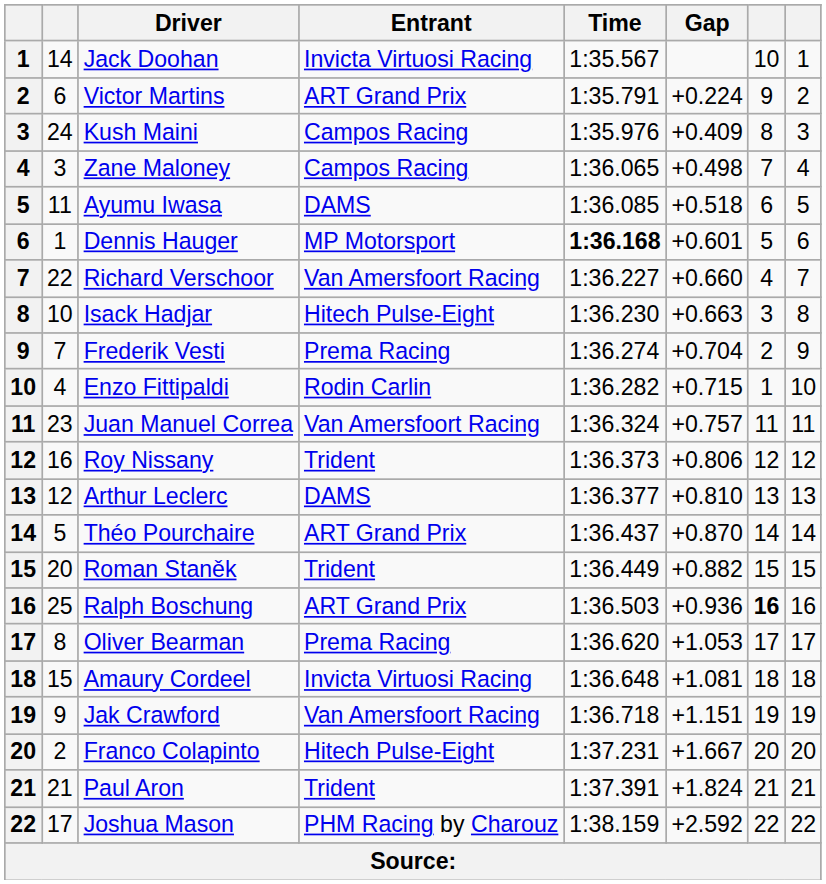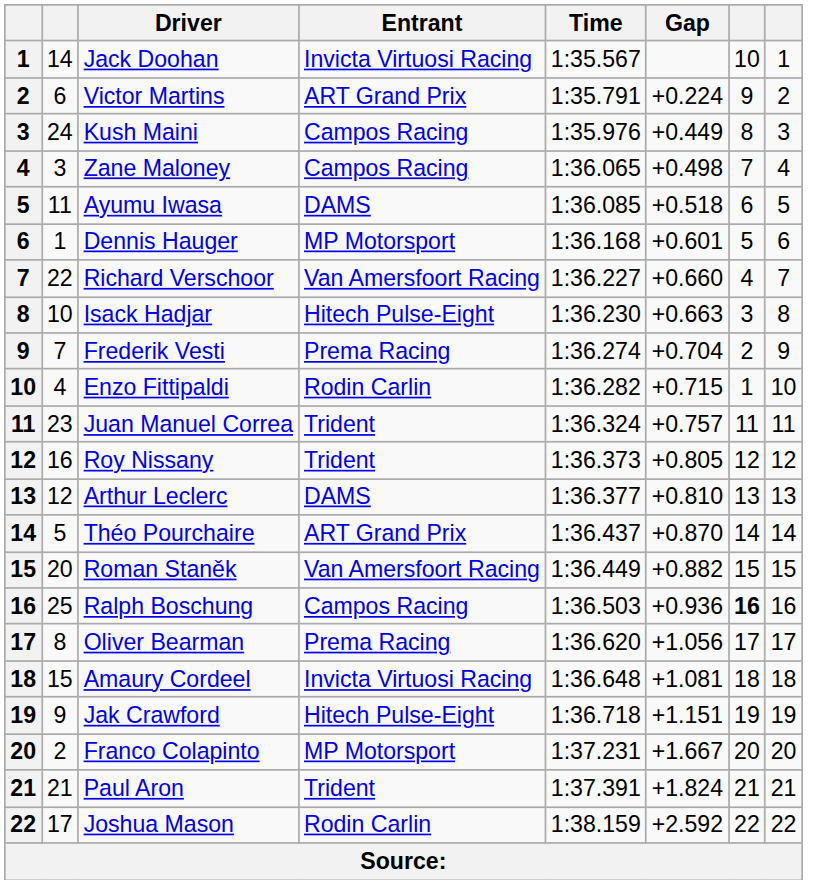 <table class="wikitable" style="font-size:85%">
 <tr>
 <th scope="col"></th>
 <th scope="col"></th>
 <th scope="col">Driver</th>
 <th scope="col">Entrant</th>
 <th scope="col">Time</th>
 <th scope="col">Gap</th>
 <th scope="col"></th>
 <th scope="col"></th>
 </tr>
 <tr>
 <th>1</th>
 <td align="center">14</td>
 <td> <a href='#'>Jack Doohan</a></td>
 <td><a href='#'>Invicta Virtuosi Racing</a></td>
 <td>1:35.567</td>
 <td></td>
 <td align="center">10</td>
 <td align="center">1</td>
 </tr>
 <tr>
 <th>2</th>
 <td align="center">6</td>
 <td> <a href='#'>Victor Martins</a></td>
 <td><a href='#'>ART Grand Prix</a></td>
 <td>1:35.791</td>
 <td>+0.224</td>
 <td align="center">9</td>
 <td align="center">2</td>
 </tr>
 <tr>
 <th>3</th>
 <td align="center">24</td>
 <td> <a href='#'>Kush Maini</a></td>
 <td><a href='#'>Campos Racing</a></td>
 <td>1:35.976</td>
-<td>+0.409</td>
+<td>+0.449</td>
 <td align="center">8</td>
 <td align="center">3</td>
 </tr>
 <tr>
 <th>4</th>
 <td align="center">3</td>
 <td> <a href='#'>Zane Maloney</a></td>
 <td><a href='#'>Campos Racing</a></td>
 <td>1:36.065</td>
 <td>+0.498</td>
 <td align="center">7</td>
 <td align="center">4</td>
 </tr>
 <tr>
 <th>5</th>
 <td align="center">11</td>
 <td> <a href='#'>Ayumu Iwasa</a></td>
 <td><a href='#'>DAMS</a></td>
 <td>1:36.085</td>
 <td>+0.518</td>
 <td align="center">6</td>
 <td align="center">5</td>
 </tr>
 <tr>
 <th>6</th>
 <td align="center">1</td>
 <td> <a href='#'>Dennis Hauger</a></td>
 <td><a href='#'>MP Motorsport</a></td>
-<td><strong>1:36.168</strong></td>
+<td>1:36.168</td>
 <td>+0.601</td>
 <td align="center">5</td>
 <td align="center">6</td>
 </tr>
 <tr>
 <th>7</th>
 <td align="center">22</td>
 <td> <a href='#'>Richard Verschoor</a></td>
 <td><a href='#'>Van Amersfoort Racing</a></td>
 <td>1:36.227</td>
 <td>+0.660</td>
 <td align="center">4</td>
 <td align="center">7</td>
 </tr>
 <tr>
 <th>8</th>
 <td align="center">10</td>
 <td> <a href='#'>Isack Hadjar</a></td>
 <td><a href='#'>Hitech Pulse-Eight</a></td>
 <td>1:36.230</td>
 <td>+0.663</td>
 <td align="center">3</td>
 <td align="center">8</td>
 </tr>
 <tr>
 <th>9</th>
 <td align="center">7</td>
 <td> <a href='#'>Frederik Vesti</a></td>
 <td><a href='#'>Prema Racing</a></td>
 <td>1:36.274</td>
 <td>+0.704</td>
 <td align="center">2</td>
 <td align="center">9</td>
 </tr>
 <tr>
 <th>10</th>
 <td align="center">4</td>
 <td> <a href='#'>Enzo Fittipaldi</a></td>
 <td><a href='#'>Rodin Carlin</a></td>
 <td>1:36.282</td>
 <td>+0.715</td>
 <td align="center">1</td>
 <td align="center">10</td>
 </tr>
 <tr>
 <th>11</th>
 <td align="center">23</td>
 <td> <a href='#'>Juan Manuel Correa</a></td>
-<td><a href='#'>Van Amersfoort Racing</a></td>
+<td><a href='#'>Trident</a></td>
 <td>1:36.324</td>
 <td>+0.757</td>
 <td align="center">11</td>
 <td align="center">11</td>
 </tr>
 <tr>
 <th>12</th>
 <td align="center">16</td>
 <td> <a href='#'>Roy Nissany</a></td>
 <td><a href='#'>Trident</a></td>
 <td>1:36.373</td>
-<td>+0.806</td>
+<td>+0.805</td>
 <td align="center">12</td>
 <td align="center">12</td>
 </tr>
 <tr>
 <th>13</th>
 <td align="center">12</td>
 <td> <a href='#'>Arthur Leclerc</a></td>
 <td><a href='#'>DAMS</a></td>
 <td>1:36.377</td>
 <td>+0.810</td>
 <td align="center">13</td>
 <td align="center">13</td>
 </tr>
 <tr>
 <th>14</th>
 <td align="center">5</td>
 <td> <a href='#'>Théo Pourchaire</a></td>
 <td><a href='#'>ART Grand Prix</a></td>
 <td>1:36.437</td>
 <td>+0.870</td>
 <td align="center">14</td>
 <td align="center">14</td>
 </tr>
 <tr>
 <th>15</th>
 <td align="center">20</td>
 <td> <a href='#'>Roman Staněk</a></td>
-<td><a href='#'>Trident</a></td>
+<td><a href='#'>Van Amersfoort Racing</a></td>
 <td>1:36.449</td>
 <td>+0.882</td>
 <td align="center">15</td>
 <td align="center">15</td>
 </tr>
 <tr>
 <th>16</th>
 <td align="center">25</td>
 <td> <a href='#'>Ralph Boschung</a></td>
-<td><a href='#'>ART Grand Prix</a></td>
+<td><a href='#'>Campos Racing</a></td>
 <td>1:36.503</td>
 <td>+0.936</td>
 <td align="center"><strong>16</strong></td>
 <td align="center">16</td>
 </tr>
 <tr>
 <th>17</th>
 <td align="center">8</td>
 <td> <a href='#'>Oliver Bearman</a></td>
 <td><a href='#'>Prema Racing</a></td>
 <td>1:36.620</td>
-<td>+1.053</td>
+<td>+1.056</td>
 <td align="center">17</td>
 <td align="center">17</td>
 </tr>
 <tr>
 <th>18</th>
 <td align="center">15</td>
 <td> <a href='#'>Amaury Cordeel</a></td>
 <td><a href='#'>Invicta Virtuosi Racing</a></td>
 <td>1:36.648</td>
 <td>+1.081</td>
 <td align="center">18</td>
 <td align="center">18</td>
 </tr>
 <tr>
 <th>19</th>
 <td align="center">9</td>
 <td> <a href='#'>Jak Crawford</a></td>
-<td><a href='#'>Van Amersfoort Racing</a></td>
+<td><a href='#'>Hitech Pulse-Eight</a></td>
 <td>1:36.718</td>
 <td>+1.151</td>
 <td align="center">19</td>
 <td align="center">19</td>
 </tr>
 <tr>
 <th>20</th>
 <td align="center">2</td>
 <td> <a href='#'>Franco Colapinto</a></td>
-<td><a href='#'>Hitech Pulse-Eight</a></td>
+<td><a href='#'>MP Motorsport</a></td>
 <td>1:37.231</td>
 <td>+1.667</td>
 <td align="center">20</td>
 <td align="center">20</td>
 </tr>
 <tr>
 <th>21</th>
 <td align="center">21</td>
 <td> <a href='#'>Paul Aron</a></td>
 <td><a href='#'>Trident</a></td>
 <td>1:37.391</td>
 <td>+1.824</td>
 <td align="center">21</td>
 <td align="center">21</td>
 </tr>
 <tr>
 <th>22</th>
 <td align="center">17</td>
 <td> <a href='#'>Joshua Mason</a></td>
-<td><a href='#'>PHM Racing</a> by <a href='#'>Charouz</a></td>
+<td><a href='#'>Rodin Carlin</a></td>
 <td>1:38.159</td>
 <td>+2.592</td>
 <td align="center">22</td>
 <td align="center">22</td>
 </tr>
 <tr>
 <th colspan="8">Source:</th>
 </tr>
 </table>
